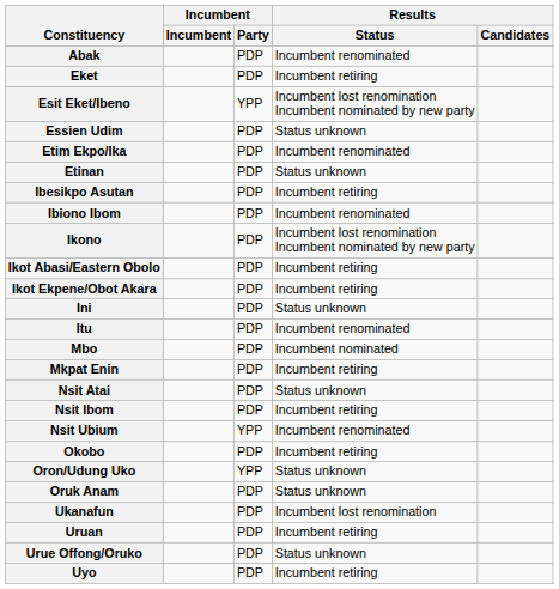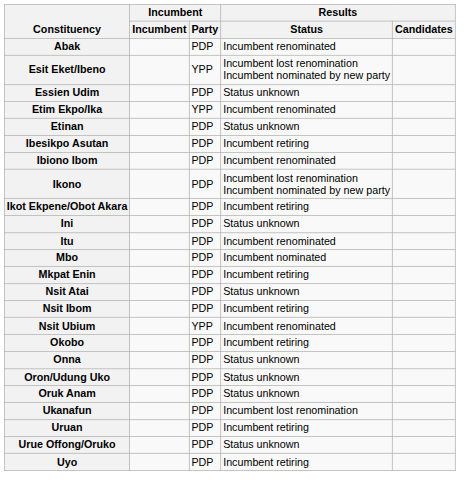 <table class="wikitable sortable">
 <tr valign=bottom>
 <th rowspan=2>Constituency</th>
 <th colspan=2>Incumbent</th>
 <th colspan=2>Results</th>
 </tr>
 <tr valign=bottom>
 <th>Incumbent</th>
 <th>Party</th>
 <th>Status</th>
 <th>Candidates</th>
 </tr>
 <tr>
 <th>Abak</th>
 <td></td>
 <td>PDP</td>
 <td>Incumbent renominated</td>
 <td nowrap></td>
 </tr>
 <tr>
-<th>Eket</th>
-<td></td>
-<td>PDP</td>
-<td>Incumbent retiring</td>
-<td nowrap></td>
-</tr>
-<tr>
 <th>Esit Eket/Ibeno</th>
 <td></td>
 <td>YPP</td>
 <td>Incumbent lost renomination<br>Incumbent nominated by new party</td>
 <td nowrap></td>
 </tr>
 <tr>
 <th>Essien Udim</th>
 <td></td>
 <td>PDP</td>
 <td>Status unknown</td>
 <td nowrap></td>
 </tr>
 <tr>
 <th>Etim Ekpo/Ika</th>
 <td></td>
-<td>PDP</td>
+<td>YPP</td>
 <td>Incumbent renominated</td>
 <td nowrap></td>
 </tr>
 <tr>
 <th>Etinan</th>
 <td></td>
 <td>PDP</td>
 <td>Status unknown</td>
 <td nowrap></td>
 </tr>
 <tr>
 <th>Ibesikpo Asutan</th>
 <td></td>
 <td>PDP</td>
 <td>Incumbent retiring</td>
 <td nowrap></td>
 </tr>
 <tr>
 <th>Ibiono Ibom</th>
 <td></td>
 <td>PDP</td>
 <td>Incumbent renominated</td>
 <td nowrap></td>
 </tr>
 <tr>
 <th>Ikono</th>
 <td></td>
 <td>PDP</td>
 <td>Incumbent lost renomination<br>Incumbent nominated by new party</td>
-<td nowrap></td>
-</tr>
-<tr>
-<th>Ikot Abasi/Eastern Obolo</th>
-<td></td>
-<td>PDP</td>
-<td>Incumbent retiring</td>
 <td nowrap></td>
 </tr>
 <tr>
 <th>Ikot Ekpene/Obot Akara</th>
 <td></td>
 <td>PDP</td>
 <td>Incumbent retiring</td>
 <td nowrap></td>
 </tr>
 <tr>
 <th>Ini</th>
 <td></td>
 <td>PDP</td>
 <td>Status unknown</td>
 <td nowrap></td>
 </tr>
 <tr>
 <th>Itu</th>
 <td></td>
 <td>PDP</td>
 <td>Incumbent renominated</td>
 <td nowrap></td>
 </tr>
 <tr>
 <th>Mbo</th>
 <td></td>
 <td>PDP</td>
 <td>Incumbent nominated</td>
 <td nowrap></td>
 </tr>
 <tr>
 <th>Mkpat Enin</th>
 <td></td>
 <td>PDP</td>
 <td>Incumbent retiring</td>
 <td nowrap></td>
 </tr>
 <tr>
 <th>Nsit Atai</th>
 <td></td>
 <td>PDP</td>
 <td>Status unknown</td>
 <td nowrap></td>
 </tr>
 <tr>
 <th>Nsit Ibom</th>
 <td></td>
 <td>PDP</td>
 <td>Incumbent retiring</td>
 <td nowrap></td>
 </tr>
 <tr>
 <th>Nsit Ubium</th>
 <td></td>
 <td>YPP</td>
 <td>Incumbent renominated</td>
 <td nowrap></td>
 </tr>
 <tr>
 <th>Okobo</th>
 <td></td>
 <td>PDP</td>
 <td>Incumbent retiring</td>
 <td nowrap></td>
 </tr>
 <tr>
+<th>Onna</th>
+<td></td>
+<td>PDP</td>
+<td>Status unknown</td>
+<td nowrap></td>
+</tr>
+<tr>
 <th>Oron/Udung Uko</th>
 <td></td>
-<td>YPP</td>
+<td>PDP</td>
 <td>Status unknown</td>
 <td nowrap></td>
 </tr>
 <tr>
 <th>Oruk Anam</th>
 <td></td>
 <td>PDP</td>
 <td>Status unknown</td>
 <td nowrap></td>
 </tr>
 <tr>
 <th>Ukanafun</th>
 <td></td>
 <td>PDP</td>
 <td>Incumbent lost renomination</td>
 <td nowrap></td>
 </tr>
 <tr>
 <th>Uruan</th>
 <td></td>
 <td>PDP</td>
 <td>Incumbent retiring</td>
 <td nowrap></td>
 </tr>
 <tr>
 <th>Urue Offong/Oruko</th>
 <td></td>
 <td>PDP</td>
 <td>Status unknown</td>
 <td nowrap></td>
 </tr>
 <tr>
 <th>Uyo</th>
 <td></td>
 <td>PDP</td>
 <td>Incumbent retiring</td>
 <td nowrap></td>
 </tr>
 </table>
